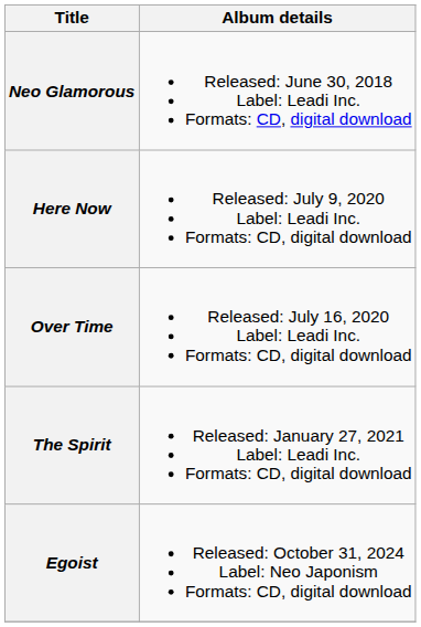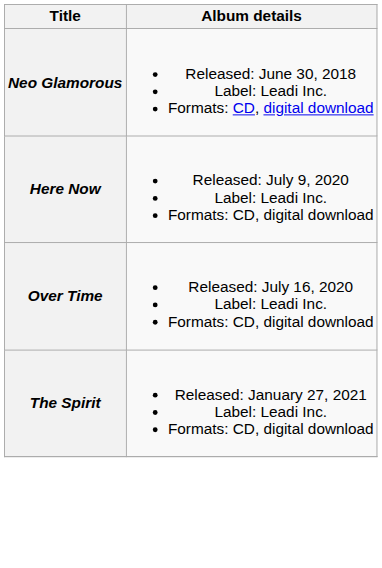 <table class="wikitable plainrowheaders" style="text-align:center;">
 <tr>
 <th scope="col">Title</th>
 <th scope="col">Album details</th>
 </tr>
 <tr>
 <th scope="row"><em>Neo Glamorous</em></th>
 <td><br><ul><li>Released: June 30, 2018</li><li>Label: Leadi Inc.</li><li>Formats: <a href='#'>CD</a>, <a href='#'>digital download</a></li></ul></td>
 </tr>
 <tr>
 <th scope="row"><em>Here Now</em></th>
 <td><br><ul><li>Released: July 9, 2020</li><li>Label: Leadi Inc.</li><li>Formats: CD, digital download</li></ul></td>
 </tr>
 <tr>
 <th scope="row"><em>Over Time</em></th>
 <td><br><ul><li>Released: July 16, 2020</li><li>Label: Leadi Inc.</li><li>Formats: CD, digital download</li></ul></td>
 </tr>
 <tr>
 <th scope="row"><em>The Spirit</em></th>
 <td><br><ul><li>Released: January 27, 2021</li><li>Label: Leadi Inc.</li><li>Formats: CD, digital download</li></ul></td>
 </tr>
 <tr>
-<th scope="row"><em>Egoist</em></th>
-<td><br><ul><li>Released: October 31, 2024</li><li>Label: Neo Japonism</li><li>Formats: CD, digital download</li></ul></td>
-</tr>
-<tr>
 </tr>
 </table>
